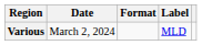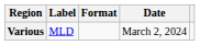 <table class="wikitable plainrowheaders">
 <tr>
 <th scope="col">Region</th>
+<th>Label</th>
+<th>Format</th>
 <th>Date</th>
-<th>Format</th>
-<th>Label</th>
 <th></th>
 </tr>
 <tr>
 <th scope="row">Various</th>
+<td><a href='#'>MLD</a></td>
+<td></td>
 <td>March 2, 2024</td>
-<td></td>
-<td><a href='#'>MLD</a></td>
 <td style="text-align:center"></td>
 </tr>
 </table>
